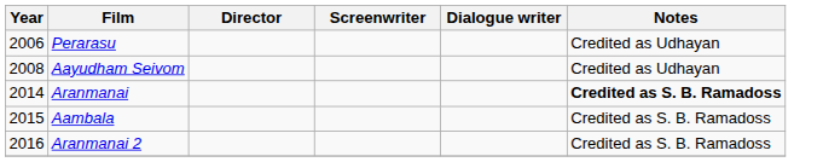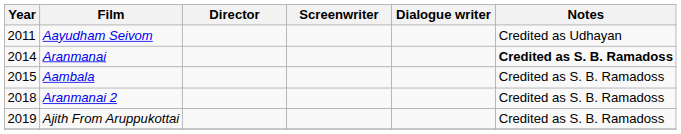 <table class="wikitable sortable">
 <tr>
 <th>Year</th>
 <th>Film</th>
 <th style="width: 120px;">Director</th>
 <th style="width: 120px;">Screenwriter</th>
 <th style="width: 120px;">Dialogue writer</th>
 <th class=unsortable>Notes</th>
 </tr>
 <tr>
-<td>2006</td>
-<td><em><a href='#'>Perarasu</a></em></td>
-<td style="text-align:center;"></td>
-<td style="text-align:center;"></td>
-<td style="text-align:center;"></td>
-<td>Credited as Udhayan</td>
-</tr>
-<tr>
-<td>2008</td>
+<td>2011</td>
 <td><em><a href='#'>Aayudham Seivom</a></em></td>
 <td style="text-align:center;"></td>
 <td style="text-align:center;"></td>
 <td style="text-align:center;"></td>
 <td>Credited as Udhayan</td>
 </tr>
 <tr>
 <td>2014</td>
 <td><em><a href='#'>Aranmanai</a></em></td>
 <td style="text-align:center;"></td>
 <td style="text-align:center;"></td>
 <td style="text-align:center;"></td>
 <td><strong>Credited as S. B. Ramadoss</strong></td>
 </tr>
 <tr>
 <td>2015</td>
 <td><em><a href='#'>Aambala</a></em></td>
 <td style="text-align:center;"></td>
 <td style="text-align:center;"></td>
 <td style="text-align:center;"></td>
 <td>Credited as S. B. Ramadoss</td>
 </tr>
 <tr>
-<td>2016</td>
+<td>2018</td>
 <td><em><a href='#'>Aranmanai 2</a></em></td>
+<td style="text-align:center;"></td>
+<td style="text-align:center;"></td>
+<td style="text-align:center;"></td>
+<td>Credited as S. B. Ramadoss</td>
+</tr>
+<tr>
+<td>2019</td>
+<td><em>Ajith From Aruppukottai</em></td>
 <td style="text-align:center;"></td>
 <td style="text-align:center;"></td>
 <td style="text-align:center;"></td>
 <td>Credited as S. B. Ramadoss</td>
 </tr>
 <tr>
 </tr>
 </table>
